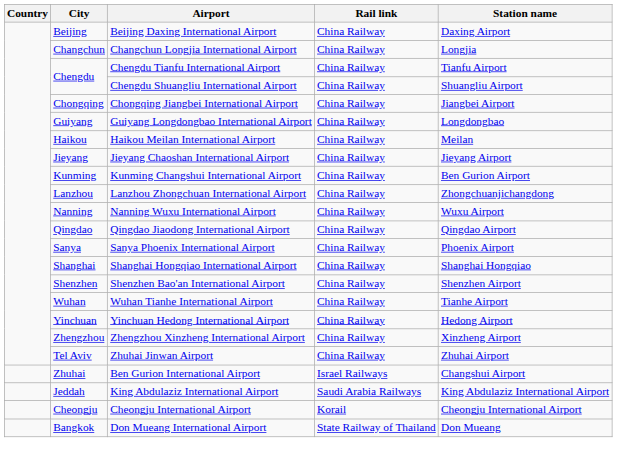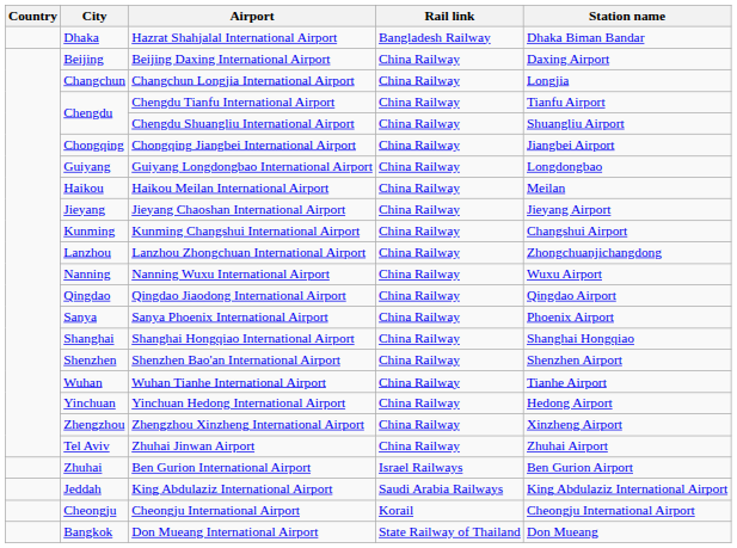 <table class="wikitable">
 <tr>
 <th>Country</th>
 <th>City</th>
 <th>Airport</th>
 <th>Rail link</th>
 <th>Station name</th>
+</tr>
+<tr>
+<td></td>
+<td><a href='#'>Dhaka</a></td>
+<td><a href='#'>Hazrat Shahjalal International Airport</a></td>
+<td><a href='#'>Bangladesh Railway</a></td>
+<td><a href='#'>Dhaka Biman Bandar</a></td>
 </tr>
 <tr>
 <td rowspan="19"></td>
 <td><a href='#'>Beijing</a></td>
 <td><a href='#'>Beijing Daxing International Airport</a></td>
 <td><a href='#'>China Railway</a></td>
 <td><a href='#'>Daxing Airport</a></td>
 </tr>
 <tr>
 <td><a href='#'>Changchun</a></td>
 <td><a href='#'>Changchun Longjia International Airport</a></td>
 <td><a href='#'>China Railway</a></td>
 <td><a href='#'>Longjia</a></td>
 </tr>
 <tr>
 <td rowspan="2"><a href='#'>Chengdu</a></td>
 <td><a href='#'>Chengdu Tianfu International Airport</a></td>
 <td><a href='#'>China Railway</a></td>
 <td><a href='#'>Tianfu Airport</a></td>
 </tr>
 <tr>
 <td><a href='#'>Chengdu Shuangliu International Airport</a></td>
 <td><a href='#'>China Railway</a></td>
 <td><a href='#'>Shuangliu Airport</a></td>
 </tr>
 <tr>
 <td><a href='#'>Chongqing</a></td>
 <td><a href='#'>Chongqing Jiangbei International Airport</a></td>
 <td><a href='#'>China Railway</a></td>
 <td><a href='#'>Jiangbei Airport</a></td>
 </tr>
 <tr>
 <td><a href='#'>Guiyang</a></td>
 <td><a href='#'>Guiyang Longdongbao International Airport</a></td>
 <td><a href='#'>China Railway</a></td>
 <td><a href='#'>Longdongbao</a></td>
 </tr>
 <tr>
 <td><a href='#'>Haikou</a></td>
 <td><a href='#'>Haikou Meilan International Airport</a></td>
 <td><a href='#'>China Railway</a></td>
 <td><a href='#'>Meilan</a></td>
 </tr>
 <tr>
 <td><a href='#'>Jieyang</a></td>
 <td><a href='#'>Jieyang Chaoshan International Airport</a></td>
 <td><a href='#'>China Railway</a></td>
 <td><a href='#'>Jieyang Airport</a></td>
 </tr>
 <tr>
 <td><a href='#'>Kunming</a></td>
 <td><a href='#'>Kunming Changshui International Airport</a></td>
 <td><a href='#'>China Railway</a></td>
-<td><a href='#'>Ben Gurion Airport</a></td>
+<td><a href='#'>Changshui Airport</a></td>
 </tr>
 <tr>
 <td><a href='#'>Lanzhou</a></td>
 <td><a href='#'>Lanzhou Zhongchuan International Airport</a></td>
 <td><a href='#'>China Railway</a></td>
 <td><a href='#'>Zhongchuanjichangdong</a></td>
 </tr>
 <tr>
 <td><a href='#'>Nanning</a></td>
 <td><a href='#'>Nanning Wuxu International Airport</a></td>
 <td><a href='#'>China Railway</a></td>
 <td><a href='#'>Wuxu Airport</a></td>
 </tr>
 <tr>
 <td><a href='#'>Qingdao</a></td>
 <td><a href='#'>Qingdao Jiaodong International Airport</a></td>
 <td><a href='#'>China Railway</a></td>
 <td><a href='#'>Qingdao Airport</a></td>
 </tr>
 <tr>
 <td><a href='#'>Sanya</a></td>
 <td><a href='#'>Sanya Phoenix International Airport</a></td>
 <td><a href='#'>China Railway</a></td>
 <td><a href='#'>Phoenix Airport</a></td>
 </tr>
 <tr>
 <td><a href='#'>Shanghai</a></td>
 <td><a href='#'>Shanghai Hongqiao International Airport</a></td>
 <td><a href='#'>China Railway</a></td>
 <td><a href='#'>Shanghai Hongqiao</a></td>
 </tr>
 <tr>
 <td><a href='#'>Shenzhen</a></td>
 <td><a href='#'>Shenzhen Bao'an International Airport</a></td>
 <td><a href='#'>China Railway</a></td>
 <td><a href='#'>Shenzhen Airport</a></td>
 </tr>
 <tr>
 <td><a href='#'>Wuhan</a></td>
 <td><a href='#'>Wuhan Tianhe International Airport</a></td>
 <td><a href='#'>China Railway</a></td>
 <td><a href='#'>Tianhe Airport</a></td>
 </tr>
 <tr>
 <td><a href='#'>Yinchuan</a></td>
 <td><a href='#'>Yinchuan Hedong International Airport</a></td>
 <td><a href='#'>China Railway</a></td>
 <td><a href='#'>Hedong Airport</a></td>
 </tr>
 <tr>
 <td><a href='#'>Zhengzhou</a></td>
 <td><a href='#'>Zhengzhou Xinzheng International Airport</a></td>
 <td><a href='#'>China Railway</a></td>
 <td><a href='#'>Xinzheng Airport</a></td>
 </tr>
 <tr>
 <td><a href='#'>Tel Aviv</a></td>
 <td><a href='#'>Zhuhai Jinwan Airport</a></td>
 <td><a href='#'>China Railway</a></td>
 <td><a href='#'>Zhuhai Airport</a></td>
 </tr>
 <tr>
 <td></td>
 <td><a href='#'>Zhuhai</a></td>
 <td><a href='#'>Ben Gurion International Airport</a></td>
 <td><a href='#'>Israel Railways</a></td>
-<td><a href='#'>Changshui Airport</a></td>
+<td><a href='#'>Ben Gurion Airport</a></td>
 </tr>
 <tr>
 <td></td>
 <td><a href='#'>Jeddah</a></td>
 <td><a href='#'>King Abdulaziz International Airport</a></td>
 <td><a href='#'>Saudi Arabia Railways</a></td>
 <td><a href='#'>King Abdulaziz International Airport</a></td>
 </tr>
 <tr>
 <td></td>
 <td><a href='#'>Cheongju</a></td>
 <td><a href='#'>Cheongju International Airport</a></td>
 <td><a href='#'>Korail</a></td>
 <td><a href='#'>Cheongju International Airport</a></td>
 </tr>
 <tr>
 <td></td>
 <td><a href='#'>Bangkok</a></td>
 <td><a href='#'>Don Mueang International Airport</a></td>
 <td><a href='#'>State Railway of Thailand</a></td>
 <td><a href='#'>Don Mueang</a></td>
 </tr>
 </table>
